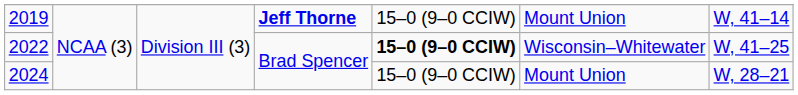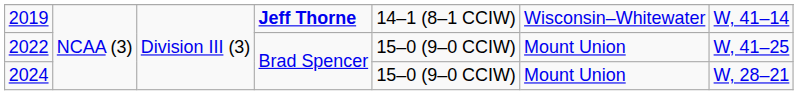 <table class="wikitable">
 <tr>
 </tr>
 <tr>
 <td><a href='#'>2019</a></td>
 <td rowspan=3><a href='#'>NCAA</a> (3)</td>
 <td rowspan=3><a href='#'>Division III</a> (3)</td>
 <td><strong><a href='#'>Jeff Thorne</a></strong></td>
-<td>15–0 (9–0 CCIW)</td>
-<td><a href='#'>Mount Union</a></td>
+<td>14–1 (8–1 CCIW)</td>
+<td><a href='#'>Wisconsin–Whitewater</a></td>
 <td><a href='#'>W, 41–14</a></td>
 </tr>
 <tr>
 <td><a href='#'>2022</a></td>
 <td rowspan=2><a href='#'>Brad Spencer</a></td>
-<td><strong>15–0 (9–0 CCIW)</strong></td>
-<td><a href='#'>Wisconsin–Whitewater</a></td>
+<td>15–0 (9–0 CCIW)</td>
+<td><a href='#'>Mount Union</a></td>
 <td><a href='#'>W, 41–25</a></td>
 </tr>
 <tr>
 <td><a href='#'>2024</a></td>
 <td>15–0 (9–0 CCIW)</td>
 <td><a href='#'>Mount Union</a></td>
 <td><a href='#'>W, 28–21</a></td>
 </tr>
 </table>
